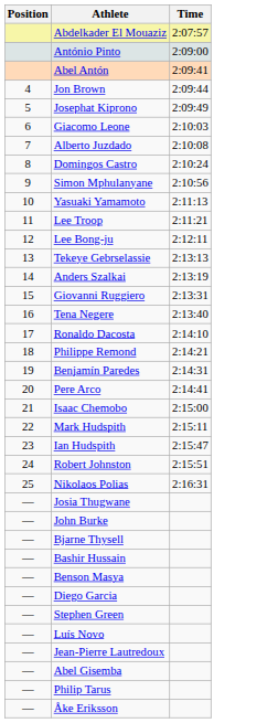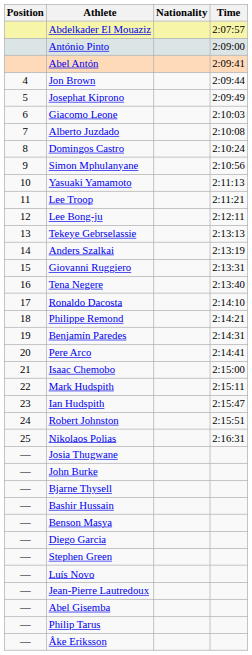 <table class="wikitable sortable">
 <tr>
 <th>Position</th>
 <th>Athlete</th>
+<th>Nationality</th>
 <th>Time</th>
 </tr>
 <tr bgcolor="#F7F6A8">
 <td align=center></td>
 <td><a href='#'>Abdelkader El Mouaziz</a></td>
+<td></td>
 <td>2:07:57</td>
 </tr>
 <tr bgcolor="#DCE5E5">
 <td align=center></td>
 <td><a href='#'>António Pinto</a></td>
+<td></td>
 <td>2:09:00</td>
 </tr>
 <tr bgcolor="#FFDAB9">
 <td align=center></td>
 <td><a href='#'>Abel Antón</a></td>
+<td></td>
 <td>2:09:41</td>
 </tr>
 <tr>
 <td align=center>4</td>
 <td><a href='#'>Jon Brown</a></td>
+<td></td>
 <td>2:09:44</td>
 </tr>
 <tr>
 <td align=center>5</td>
 <td><a href='#'>Josephat Kiprono</a></td>
+<td></td>
 <td>2:09:49</td>
 </tr>
 <tr>
 <td align=center>6</td>
 <td><a href='#'>Giacomo Leone</a></td>
+<td></td>
 <td>2:10:03</td>
 </tr>
 <tr>
 <td align=center>7</td>
 <td><a href='#'>Alberto Juzdado</a></td>
+<td></td>
 <td>2:10:08</td>
 </tr>
 <tr>
 <td align=center>8</td>
 <td><a href='#'>Domingos Castro</a></td>
+<td></td>
 <td>2:10:24</td>
 </tr>
 <tr>
 <td align=center>9</td>
 <td><a href='#'>Simon Mphulanyane</a></td>
+<td></td>
 <td>2:10:56</td>
 </tr>
 <tr>
 <td align=center>10</td>
 <td><a href='#'>Yasuaki Yamamoto</a></td>
+<td></td>
 <td>2:11:13</td>
 </tr>
 <tr>
 <td align=center>11</td>
 <td><a href='#'>Lee Troop</a></td>
+<td></td>
 <td>2:11:21</td>
 </tr>
 <tr>
 <td align=center>12</td>
 <td><a href='#'>Lee Bong-ju</a></td>
+<td></td>
 <td>2:12:11</td>
 </tr>
 <tr>
 <td align=center>13</td>
 <td><a href='#'>Tekeye Gebrselassie</a></td>
+<td></td>
 <td>2:13:13</td>
 </tr>
 <tr>
 <td align=center>14</td>
 <td><a href='#'>Anders Szalkai</a></td>
+<td></td>
 <td>2:13:19</td>
 </tr>
 <tr>
 <td align=center>15</td>
 <td><a href='#'>Giovanni Ruggiero</a></td>
+<td></td>
 <td>2:13:31</td>
 </tr>
 <tr>
 <td align=center>16</td>
 <td><a href='#'>Tena Negere</a></td>
+<td></td>
 <td>2:13:40</td>
 </tr>
 <tr>
 <td align=center>17</td>
 <td><a href='#'>Ronaldo Dacosta</a></td>
+<td></td>
 <td>2:14:10</td>
 </tr>
 <tr>
 <td align=center>18</td>
 <td><a href='#'>Philippe Remond</a></td>
+<td></td>
 <td>2:14:21</td>
 </tr>
 <tr>
 <td align=center>19</td>
 <td><a href='#'>Benjamín Paredes</a></td>
+<td></td>
 <td>2:14:31</td>
 </tr>
 <tr>
 <td align=center>20</td>
 <td><a href='#'>Pere Arco</a></td>
+<td></td>
 <td>2:14:41</td>
 </tr>
 <tr>
 <td align=center>21</td>
 <td><a href='#'>Isaac Chemobo</a></td>
+<td></td>
 <td>2:15:00</td>
 </tr>
 <tr>
 <td align=center>22</td>
 <td><a href='#'>Mark Hudspith</a></td>
+<td></td>
 <td>2:15:11</td>
 </tr>
 <tr>
 <td align=center>23</td>
 <td><a href='#'>Ian Hudspith</a></td>
+<td></td>
 <td>2:15:47</td>
 </tr>
 <tr>
 <td align=center>24</td>
 <td><a href='#'>Robert Johnston</a></td>
+<td></td>
 <td>2:15:51</td>
 </tr>
 <tr>
 <td align=center>25</td>
 <td><a href='#'>Nikolaos Polias</a></td>
+<td></td>
 <td>2:16:31</td>
 </tr>
 <tr>
 <td align=center>—</td>
 <td><a href='#'>Josia Thugwane</a></td>
 <td></td>
+<td></td>
 </tr>
 <tr>
 <td align=center>—</td>
 <td><a href='#'>John Burke</a></td>
+<td></td>
 <td></td>
 </tr>
 <tr>
 <td align=center>—</td>
 <td><a href='#'>Bjarne Thysell</a></td>
 <td></td>
+<td></td>
 </tr>
 <tr>
 <td align=center>—</td>
 <td><a href='#'>Bashir Hussain</a></td>
+<td></td>
 <td></td>
 </tr>
 <tr>
 <td align=center>—</td>
 <td><a href='#'>Benson Masya</a></td>
 <td></td>
+<td></td>
 </tr>
 <tr>
 <td align=center>—</td>
 <td><a href='#'>Diego Garcia</a></td>
+<td></td>
 <td></td>
 </tr>
 <tr>
 <td align=center>—</td>
 <td><a href='#'>Stephen Green</a></td>
 <td></td>
+<td></td>
 </tr>
 <tr>
 <td align=center>—</td>
 <td><a href='#'>Luís Novo</a></td>
+<td></td>
 <td></td>
 </tr>
 <tr>
 <td align=center>—</td>
 <td><a href='#'>Jean-Pierre Lautredoux</a></td>
 <td></td>
+<td></td>
 </tr>
 <tr>
 <td align=center>—</td>
 <td><a href='#'>Abel Gisemba</a></td>
+<td></td>
 <td></td>
 </tr>
 <tr>
 <td align=center>—</td>
 <td><a href='#'>Philip Tarus</a></td>
 <td></td>
+<td></td>
 </tr>
 <tr>
 <td align=center>—</td>
 <td><a href='#'>Åke Eriksson</a></td>
 <td></td>
+<td></td>
 </tr>
 </table>
